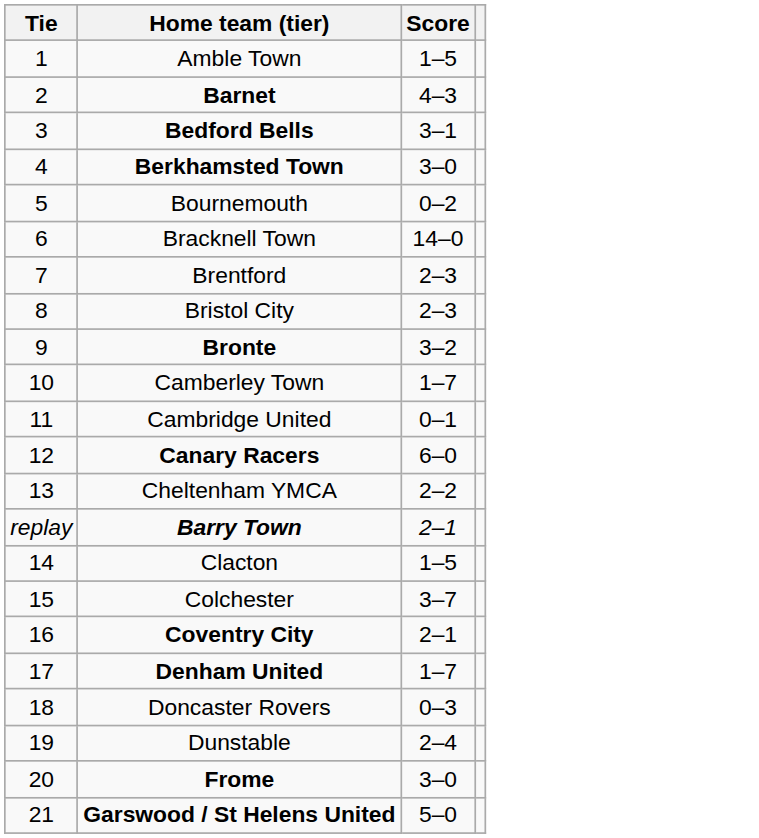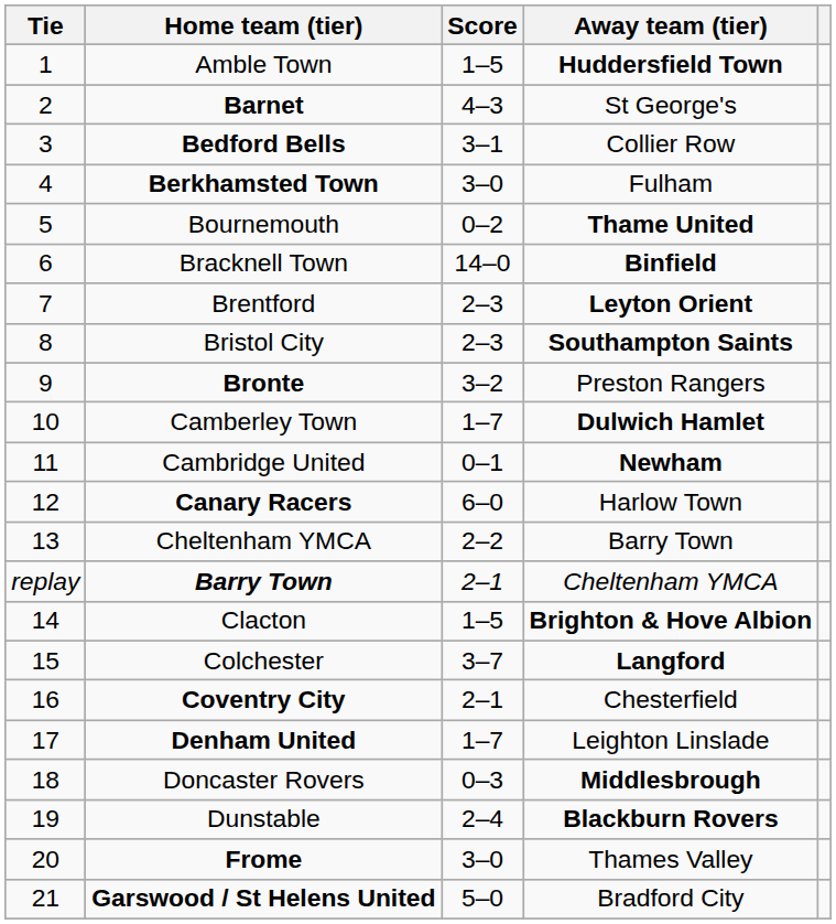 <table class="wikitable" style="text-align:center; font-size:85%">
 <tr>
 <th>Tie</th>
 <th>Home team (tier)</th>
 <th>Score</th>
+<th>Away team (tier)</th>
 <th></th>
 </tr>
 <tr>
 <td align="center">1</td>
 <td>Amble Town</td>
 <td align="center">1–5</td>
+<td><strong>Huddersfield Town</strong></td>
 <td></td>
 </tr>
 <tr>
 <td align="center">2</td>
 <td><strong>Barnet</strong></td>
 <td align="center">4–3</td>
+<td>St George's</td>
 <td></td>
 </tr>
 <tr>
 <td align="center">3</td>
 <td><strong>Bedford Bells</strong></td>
 <td align="center">3–1</td>
+<td>Collier Row</td>
 <td></td>
 </tr>
 <tr>
 <td align="center">4</td>
 <td><strong>Berkhamsted Town</strong></td>
 <td align="center">3–0</td>
+<td>Fulham</td>
 <td></td>
 </tr>
 <tr>
 <td align="center">5</td>
 <td>Bournemouth</td>
 <td align="center">0–2</td>
+<td><strong>Thame United</strong></td>
 <td></td>
 </tr>
 <tr>
 <td align="center">6</td>
 <td>Bracknell Town</td>
 <td align="center">14–0</td>
+<td><strong>Binfield</strong></td>
 <td></td>
 </tr>
 <tr>
 <td align="center">7</td>
 <td>Brentford</td>
 <td align="center">2–3</td>
+<td><strong>Leyton Orient</strong></td>
 <td></td>
 </tr>
 <tr>
 <td align="center">8</td>
 <td>Bristol City</td>
 <td align="center">2–3</td>
+<td><strong>Southampton Saints</strong></td>
 <td></td>
 </tr>
 <tr>
 <td align="center">9</td>
 <td><strong>Bronte</strong></td>
 <td align="center">3–2</td>
+<td>Preston Rangers</td>
 <td></td>
 </tr>
 <tr>
 <td align="center">10</td>
 <td>Camberley Town</td>
 <td align="center">1–7</td>
+<td><strong>Dulwich Hamlet</strong></td>
 <td></td>
 </tr>
 <tr>
 <td align="center">11</td>
 <td>Cambridge United</td>
 <td align="center">0–1</td>
+<td><strong>Newham</strong></td>
 <td></td>
 </tr>
 <tr>
 <td align="center">12</td>
 <td><strong>Canary Racers</strong></td>
 <td align="center">6–0</td>
+<td>Harlow Town</td>
 <td></td>
 </tr>
 <tr>
 <td align="center">13</td>
 <td>Cheltenham YMCA</td>
 <td align="center">2–2 </td>
+<td>Barry Town</td>
 <td></td>
 </tr>
 <tr>
 <td align="center"><em>replay</em></td>
 <td><strong><em>Barry Town</em></strong></td>
 <td align="center"><em>2–1</em></td>
+<td><em>Cheltenham YMCA</em></td>
 <td></td>
 </tr>
 <tr>
 <td align="center">14</td>
 <td>Clacton</td>
 <td align="center">1–5</td>
+<td><strong>Brighton & Hove Albion</strong></td>
 <td></td>
 </tr>
 <tr>
 <td align="center">15</td>
 <td>Colchester</td>
 <td align="center">3–7</td>
+<td><strong>Langford</strong></td>
 <td></td>
 </tr>
 <tr>
 <td align="center">16</td>
 <td><strong>Coventry City</strong></td>
 <td align="center">2–1</td>
+<td>Chesterfield</td>
 <td></td>
 </tr>
 <tr>
 <td align="center">17</td>
 <td><strong>Denham United</strong></td>
 <td align="center">1–7</td>
+<td>Leighton Linslade</td>
 <td></td>
 </tr>
 <tr>
 <td align="center">18</td>
 <td>Doncaster Rovers</td>
 <td align="center">0–3</td>
+<td><strong>Middlesbrough</strong></td>
 <td></td>
 </tr>
 <tr>
 <td align="center">19</td>
 <td>Dunstable</td>
 <td align="center">2–4</td>
+<td><strong>Blackburn Rovers</strong></td>
 <td></td>
 </tr>
 <tr>
 <td align="center">20</td>
 <td><strong>Frome</strong></td>
 <td align="center">3–0 </td>
+<td>Thames Valley</td>
 <td></td>
 </tr>
 <tr>
 <td align="center">21</td>
 <td><strong>Garswood / St Helens United</strong></td>
 <td align="center">5–0</td>
+<td>Bradford City</td>
 <td></td>
 </tr>
 </table>
